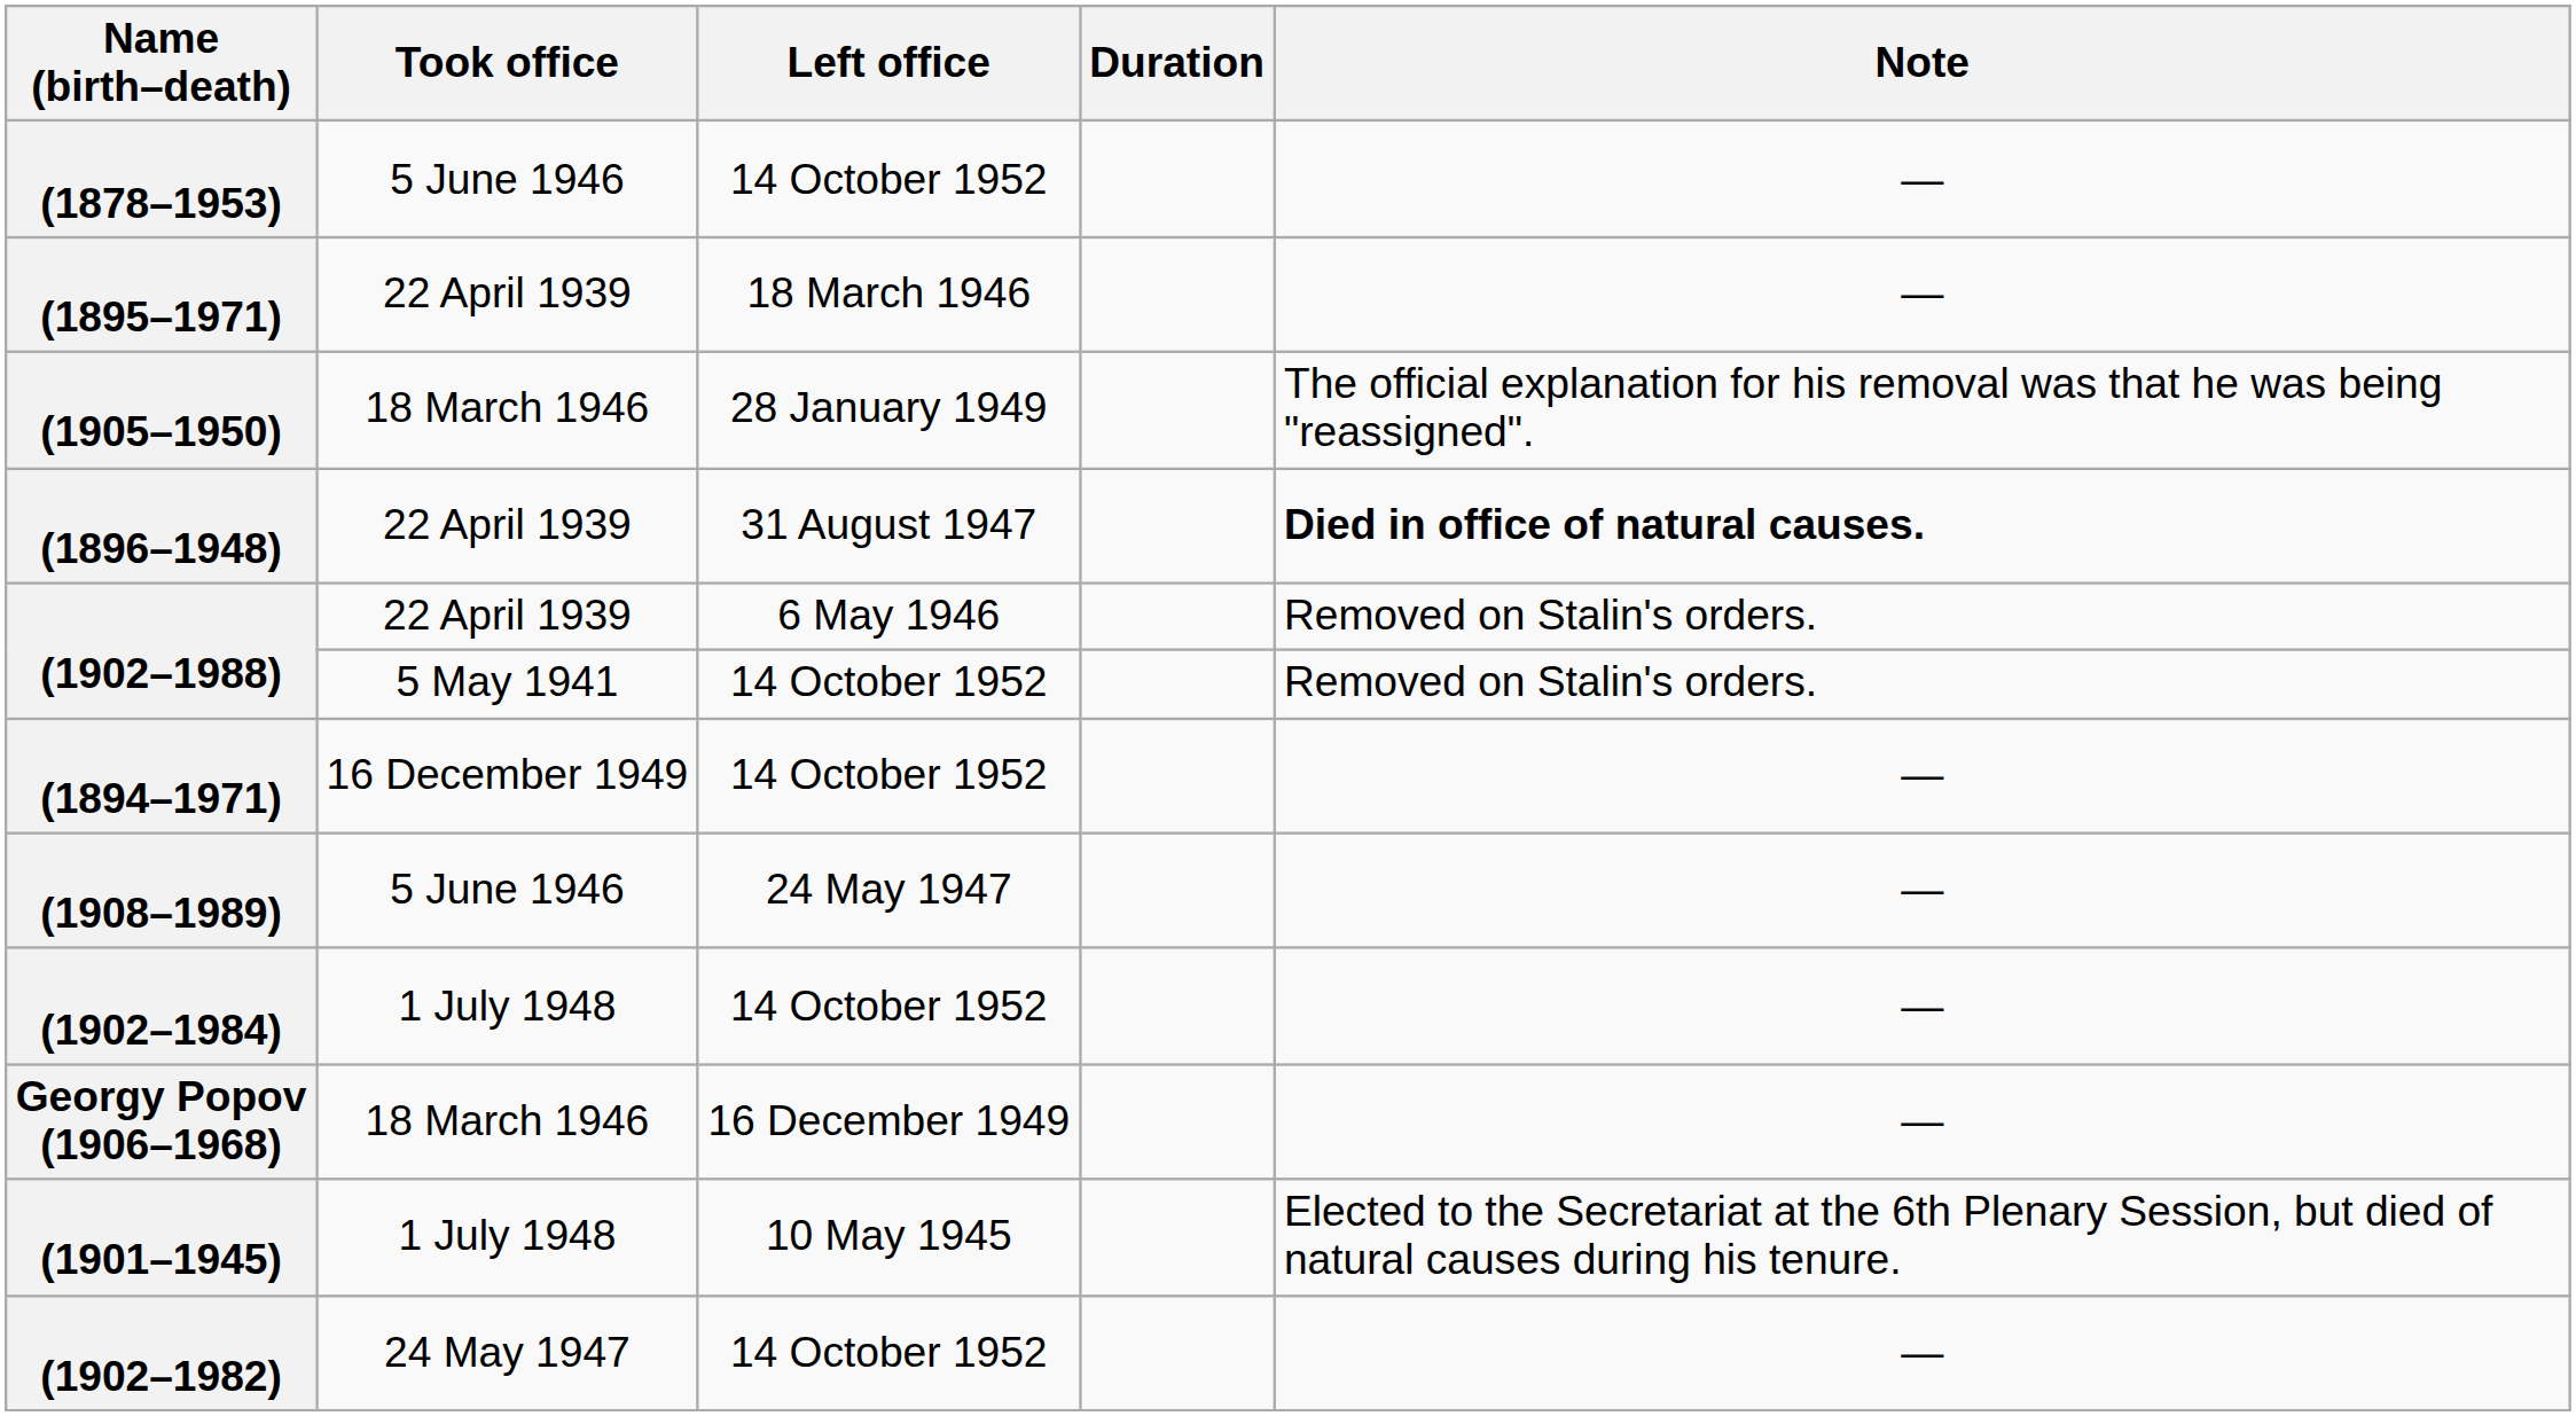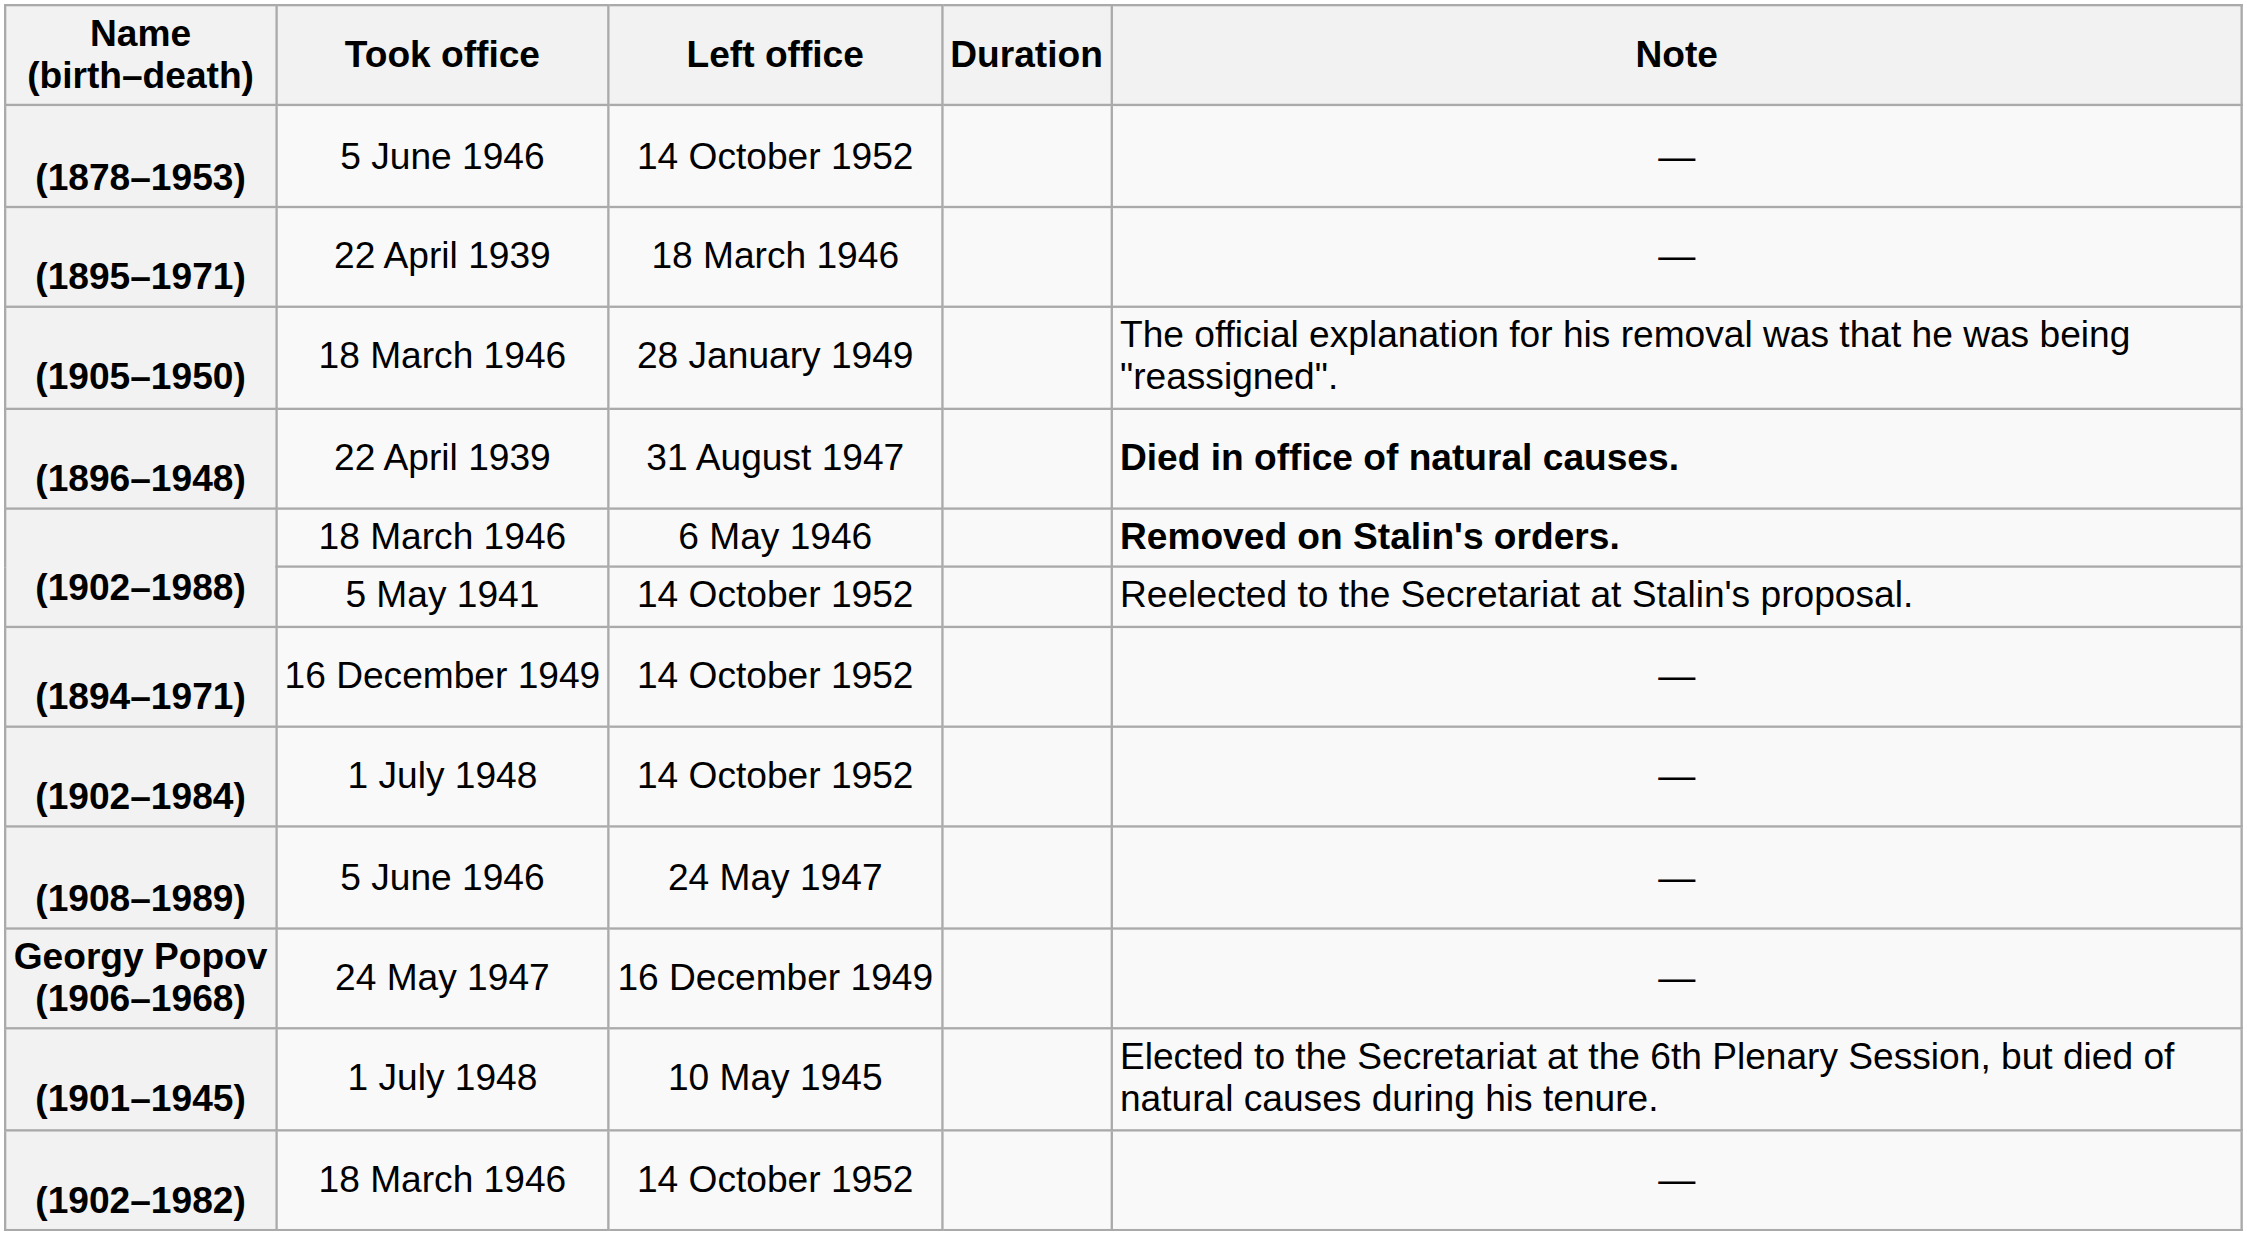 <table class="wikitable plainrowheaders sortable" style="text-align:center;" border="1">
 <tr>
 <th scope="col">Name<br>(birth–death)</th>
 <th scope="col">Took office</th>
 <th scope="col">Left office</th>
 <th scope="col">Duration</th>
 <th scope="col" style="width:30em;">Note</th>
 </tr>
 <tr>
 <th scope="row"><br>(1878–1953)</th>
 <td>5 June 1946</td>
 <td>14 October 1952</td>
 <td></td>
 <td>—</td>
 </tr>
 <tr>
 <th scope="row"><br>(1895–1971)</th>
 <td>22 April 1939</td>
 <td>18 March 1946</td>
 <td></td>
 <td>—</td>
 </tr>
 <tr>
 <th scope="row"><br>(1905–1950)</th>
 <td>18 March 1946</td>
 <td>28 January 1949</td>
 <td></td>
 <td align="left">The official explanation for his removal was that he was being "reassigned".</td>
 </tr>
 <tr>
 <th scope="row"><br>(1896–1948)</th>
 <td>22 April 1939</td>
 <td>31 August 1947</td>
 <td></td>
 <td align="left"><strong>Died in office of natural causes.</strong></td>
 </tr>
 <tr>
 <th rowspan="2" scope="row"><br>(1902–1988)</th>
-<td>22 April 1939</td>
+<td>18 March 1946</td>
 <td>6 May 1946</td>
 <td></td>
-<td align="left">Removed on Stalin's orders.</td>
+<td align="left"><strong>Removed on Stalin's orders.</strong></td>
 </tr>
 <tr>
 <td>5 May 1941</td>
 <td>14 October 1952</td>
 <td></td>
-<td align="left">Removed on Stalin's orders.</td>
+<td align="left">Reelected to the Secretariat at Stalin's proposal.</td>
 </tr>
 <tr>
 <th scope="row"><br>(1894–1971)</th>
 <td>16 December 1949</td>
+<td>14 October 1952</td>
+<td></td>
+<td>—</td>
+</tr>
+<tr>
+<th scope="row"><br>(1902–1984)</th>
+<td>1 July 1948</td>
 <td>14 October 1952</td>
 <td></td>
 <td>—</td>
 </tr>
 <tr>
 <th scope="row"><br>(1908–1989)</th>
 <td>5 June 1946</td>
 <td>24 May 1947</td>
 <td></td>
 <td>—</td>
 </tr>
 <tr>
-<th scope="row"><br>(1902–1984)</th>
-<td>1 July 1948</td>
-<td>14 October 1952</td>
-<td></td>
-<td>—</td>
-</tr>
-<tr>
 <th scope="row">Georgy Popov<br>(1906–1968)</th>
-<td>18 March 1946</td>
+<td>24 May 1947</td>
 <td>16 December 1949</td>
 <td></td>
 <td>—</td>
 </tr>
 <tr>
 <th scope="row"><br>(1901–1945)</th>
 <td>1 July 1948</td>
 <td>10 May 1945</td>
 <td></td>
 <td align="left">Elected to the Secretariat at the 6th Plenary Session, but died of natural causes during his tenure.</td>
 </tr>
 <tr>
 <th scope="row"><br>(1902–1982)</th>
-<td>24 May 1947</td>
+<td>18 March 1946</td>
 <td>14 October 1952</td>
 <td></td>
 <td>—</td>
 </tr>
 </table>
